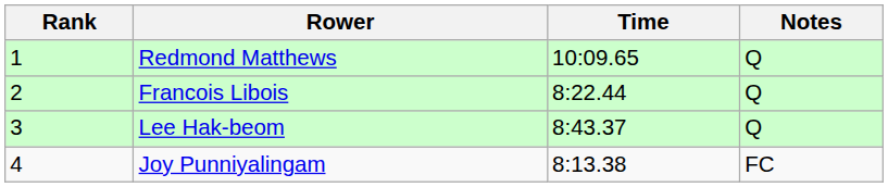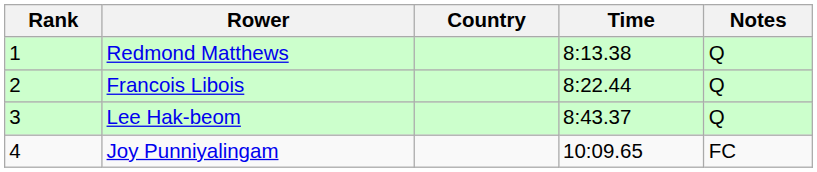 <table class="wikitable" width=50%>
 <tr>
 <th>Rank</th>
 <th>Rower</th>
+<th>Country</th>
 <th>Time</th>
 <th>Notes</th>
 </tr>
 <tr bgcolor=ccffcc>
 <td>1</td>
 <td><a href='#'>Redmond Matthews</a></td>
-<td>10:09.65</td>
+<td></td>
+<td>8:13.38</td>
 <td>Q</td>
 </tr>
 <tr bgcolor=ccffcc>
 <td>2</td>
 <td><a href='#'>Francois Libois</a></td>
+<td></td>
 <td>8:22.44</td>
 <td>Q</td>
 </tr>
 <tr bgcolor=ccffcc>
 <td>3</td>
 <td><a href='#'>Lee Hak-beom</a></td>
+<td></td>
 <td>8:43.37</td>
 <td>Q</td>
 </tr>
 <tr>
 <td>4</td>
 <td><a href='#'>Joy Punniyalingam</a></td>
-<td>8:13.38</td>
+<td></td>
+<td>10:09.65</td>
 <td>FC</td>
 </tr>
 </table>
